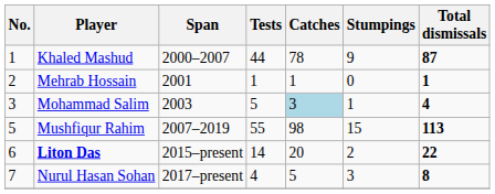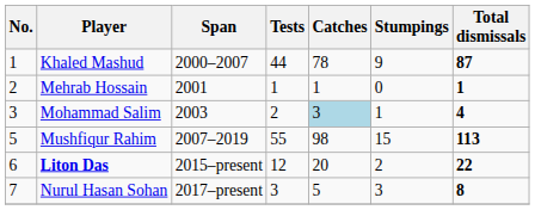 <table class="wikitable sortable">
 <tr>
 <th>No.</th>
 <th>Player</th>
 <th>Span</th>
 <th>Tests</th>
 <th>Catches</th>
 <th>Stumpings</th>
 <th>Total<br>dismissals</th>
 </tr>
 <tr>
 <td>1</td>
 <td><a href='#'>Khaled Mashud</a></td>
 <td>2000–2007</td>
 <td>44</td>
 <td>78</td>
 <td>9</td>
 <td><strong>87</strong></td>
 </tr>
 <tr>
 <td>2</td>
 <td><a href='#'>Mehrab Hossain</a></td>
 <td>2001</td>
 <td>1</td>
 <td>1</td>
 <td>0</td>
 <td><strong>1</strong></td>
 </tr>
 <tr>
 <td>3</td>
 <td><a href='#'>Mohammad Salim</a></td>
 <td>2003</td>
-<td>5</td>
+<td>2</td>
 <td style="background: lightblue;">3</td>
 <td>1</td>
 <td><strong>4</strong></td>
 </tr>
 <tr>
 <td>5</td>
 <td><a href='#'>Mushfiqur Rahim</a></td>
 <td>2007–2019</td>
 <td>55</td>
 <td>98</td>
 <td>15</td>
 <td><strong>113</strong></td>
 </tr>
 <tr>
 <td>6</td>
 <td><strong><a href='#'>Liton Das</a></strong></td>
 <td>2015–present</td>
-<td>14</td>
+<td>12</td>
 <td>20</td>
 <td>2</td>
 <td><strong>22</strong></td>
 </tr>
 <tr>
 <td>7</td>
 <td><a href='#'>Nurul Hasan Sohan</a></td>
 <td>2017–present</td>
-<td>4</td>
+<td>3</td>
 <td>5</td>
 <td>3</td>
 <td><strong>8</strong></td>
 </tr>
 <tr>
 </tr>
 </table>
